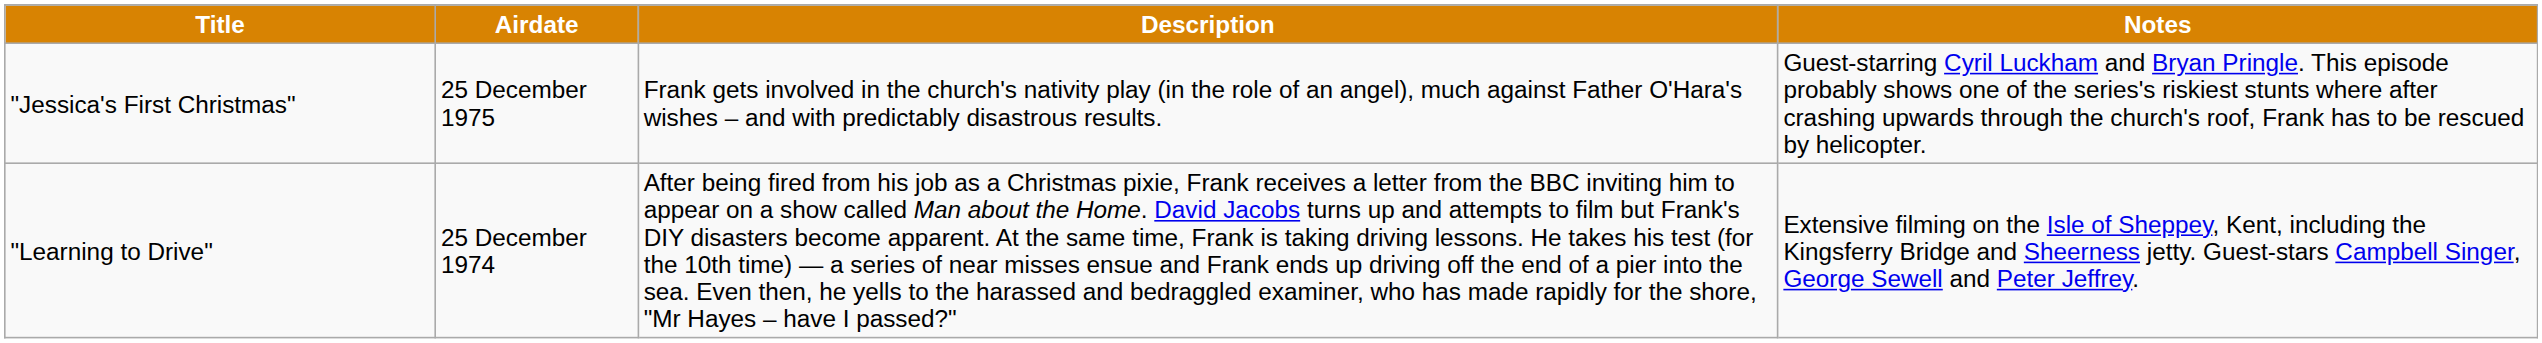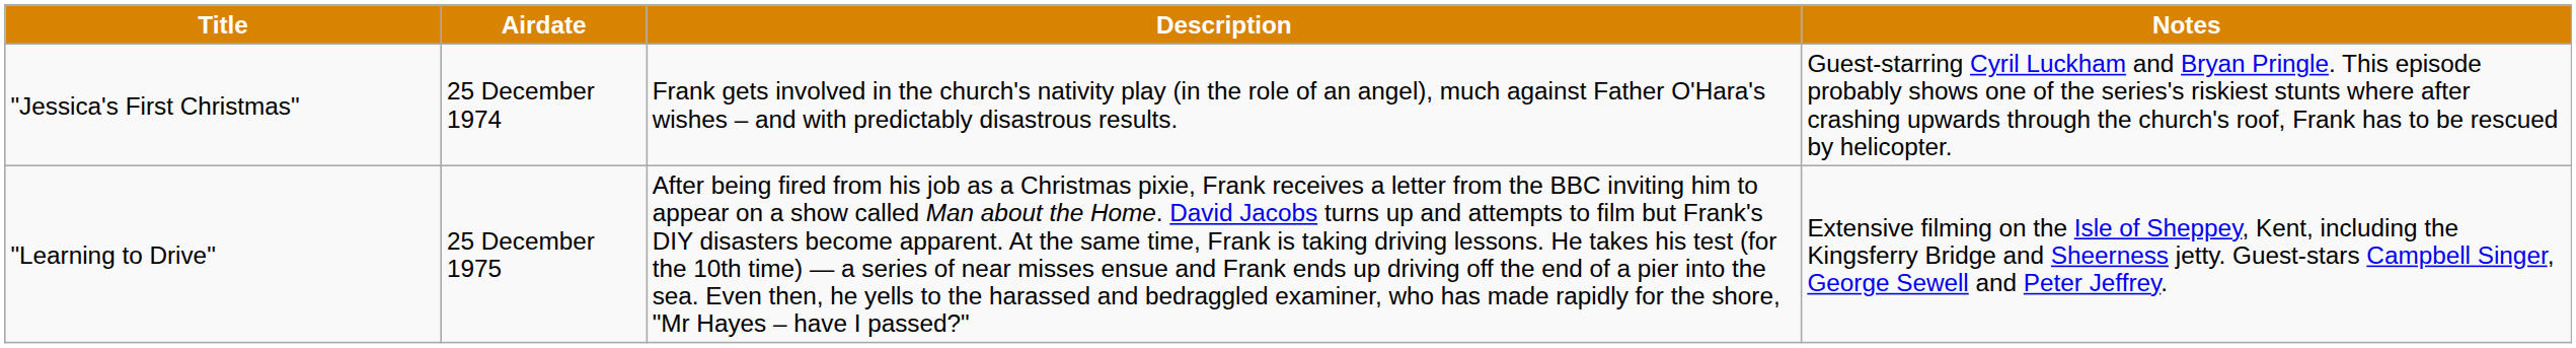 <table class="wikitable" width=100% border=1 style="font-size: 95%">
 <tr>
 </tr>
 <tr style="color:#fff;">
 <th style="background:#D88302" width=17%>Title</th>
 <th style="background:#D88302" width=8%>Airdate</th>
 <th style="background:#D88302" width=45%>Description</th>
 <th style="background:#D88302" width=30%>Notes</th>
 </tr>
 <tr>
 <td>"Jessica's First Christmas"</td>
-<td>25 December 1975</td>
+<td>25 December 1974</td>
 <td>Frank gets involved in the church's nativity play (in the role of an angel), much against Father O'Hara's wishes – and with predictably disastrous results.</td>
 <td>Guest-starring <a href='#'>Cyril Luckham</a> and <a href='#'>Bryan Pringle</a>. This episode probably shows one of the series's riskiest stunts where after crashing upwards through the church's roof, Frank has to be rescued by helicopter.</td>
 </tr>
 <tr>
 <td>"Learning to Drive"</td>
-<td>25 December 1974</td>
+<td>25 December 1975</td>
 <td>After being fired from his job as a Christmas pixie, Frank receives a letter from the BBC inviting him to appear on a show called <em>Man about the Home</em>. <a href='#'>David Jacobs</a> turns up and attempts to film but Frank's DIY disasters become apparent. At the same time, Frank is taking driving lessons. He takes his test (for the 10th time) — a series of near misses ensue and Frank ends up driving off the end of a pier into the sea. Even then, he yells to the harassed and bedraggled examiner, who has made rapidly for the shore, "Mr Hayes – have I passed?"</td>
 <td>Extensive filming on the <a href='#'>Isle of Sheppey</a>, Kent, including the Kingsferry Bridge and <a href='#'>Sheerness</a> jetty. Guest-stars <a href='#'>Campbell Singer</a>, <a href='#'>George Sewell</a> and <a href='#'>Peter Jeffrey</a>.</td>
 </tr>
 </table>
